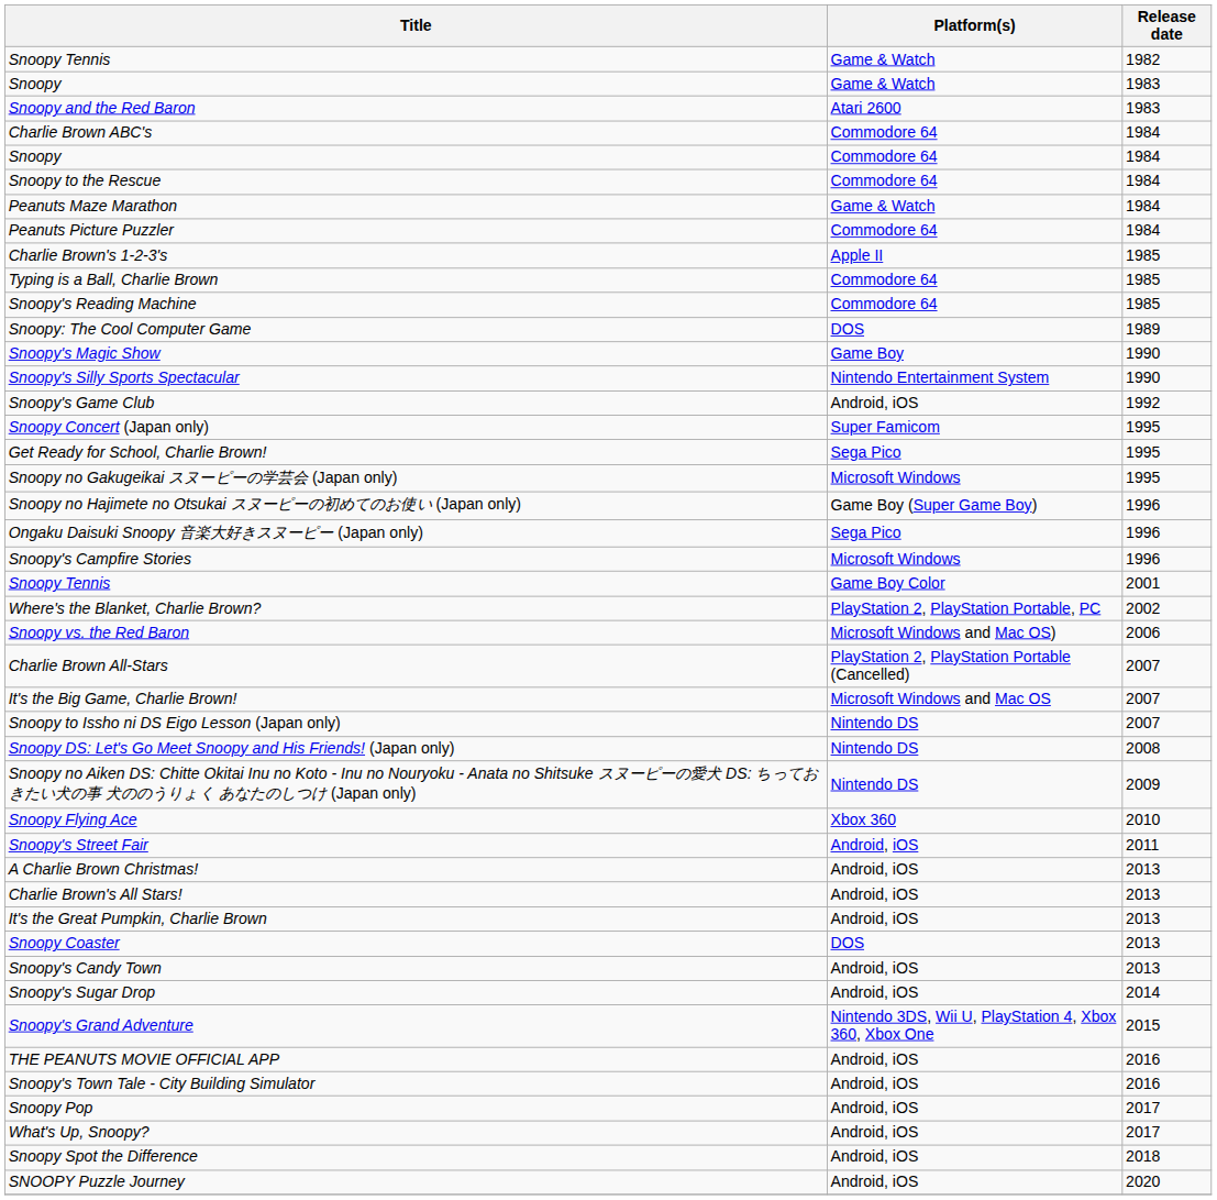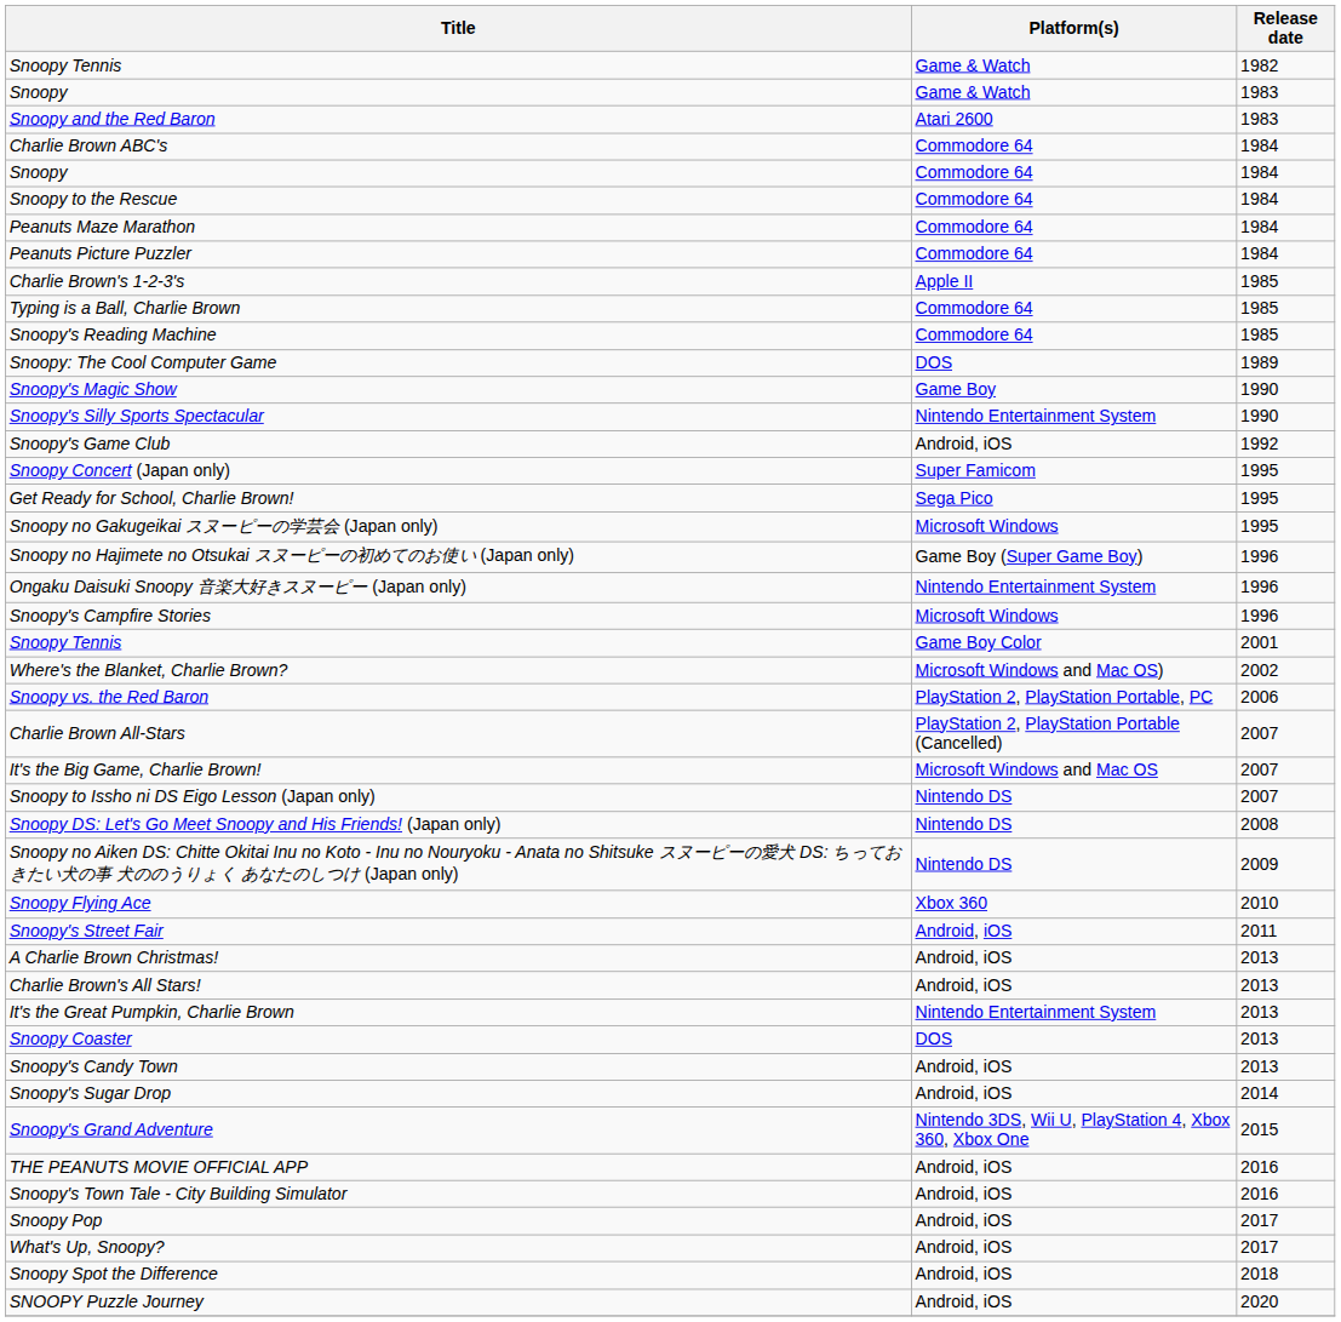 <table class="wikitable">
 <tr>
 <th>Title</th>
 <th>Platform(s)</th>
 <th>Release date</th>
 </tr>
 <tr>
 <td><em>Snoopy Tennis</em></td>
 <td><a href='#'>Game & Watch</a></td>
 <td>1982</td>
 </tr>
 <tr>
 <td><em>Snoopy</em></td>
 <td><a href='#'>Game & Watch</a></td>
 <td>1983</td>
 </tr>
 <tr>
 <td><em><a href='#'>Snoopy and the Red Baron</a></em></td>
 <td><a href='#'>Atari 2600</a></td>
 <td>1983</td>
 </tr>
 <tr>
 <td><em>Charlie Brown ABC's</em></td>
 <td><a href='#'>Commodore 64</a></td>
 <td>1984</td>
 </tr>
 <tr>
 <td><em>Snoopy</em></td>
 <td><a href='#'>Commodore 64</a></td>
 <td>1984</td>
 </tr>
 <tr>
 <td><em>Snoopy to the Rescue</em></td>
 <td><a href='#'>Commodore 64</a></td>
 <td>1984</td>
 </tr>
 <tr>
 <td><em>Peanuts Maze Marathon</em></td>
-<td><a href='#'>Game & Watch</a></td>
+<td><a href='#'>Commodore 64</a></td>
 <td>1984</td>
 </tr>
 <tr>
 <td><em>Peanuts Picture Puzzler</em></td>
 <td><a href='#'>Commodore 64</a></td>
 <td>1984</td>
 </tr>
 <tr>
 <td><em>Charlie Brown's 1-2-3's</em></td>
 <td><a href='#'>Apple II</a></td>
 <td>1985</td>
 </tr>
 <tr>
 <td><em>Typing is a Ball, Charlie Brown</em></td>
 <td><a href='#'>Commodore 64</a></td>
 <td>1985</td>
 </tr>
 <tr>
 <td><em>Snoopy's Reading Machine</em></td>
 <td><a href='#'>Commodore 64</a></td>
 <td>1985</td>
 </tr>
 <tr>
 <td><em>Snoopy: The Cool Computer Game</em></td>
 <td><a href='#'>DOS</a></td>
 <td>1989</td>
 </tr>
 <tr>
 <td><em><a href='#'>Snoopy's Magic Show</a></em></td>
 <td><a href='#'>Game Boy</a></td>
 <td>1990</td>
 </tr>
 <tr>
 <td><em><a href='#'>Snoopy's Silly Sports Spectacular</a></em></td>
 <td><a href='#'>Nintendo Entertainment System</a></td>
 <td>1990</td>
 </tr>
 <tr>
 <td><em>Snoopy's Game Club</em></td>
 <td>Android, iOS</td>
 <td>1992</td>
 </tr>
 <tr>
 <td><em><a href='#'>Snoopy Concert</a></em> (Japan only)</td>
 <td><a href='#'>Super Famicom</a></td>
 <td>1995</td>
 </tr>
 <tr>
 <td><em>Get Ready for School, Charlie Brown!</em></td>
 <td><a href='#'>Sega Pico</a></td>
 <td>1995</td>
 </tr>
 <tr>
 <td><em>Snoopy no Gakugeikai スヌーピーの学芸会</em> (Japan only)</td>
 <td><a href='#'>Microsoft Windows</a></td>
 <td>1995</td>
 </tr>
 <tr>
 <td><em>Snoopy no Hajimete no Otsukai スヌーピーの初めてのお使い</em> (Japan only)</td>
 <td>Game Boy (<a href='#'>Super Game Boy</a>)</td>
 <td>1996</td>
 </tr>
 <tr>
 <td><em>Ongaku Daisuki Snoopy 音楽大好きスヌーピー</em> (Japan only)</td>
-<td><a href='#'>Sega Pico</a></td>
+<td><a href='#'>Nintendo Entertainment System</a></td>
 <td>1996</td>
 </tr>
 <tr>
 <td><em>Snoopy's Campfire Stories</em></td>
 <td><a href='#'>Microsoft Windows</a></td>
 <td>1996</td>
 </tr>
 <tr>
 <td><em><a href='#'>Snoopy Tennis</a></em></td>
 <td><a href='#'>Game Boy Color</a></td>
 <td>2001</td>
 </tr>
 <tr>
 <td><em>Where's the Blanket, Charlie Brown?</em></td>
-<td><a href='#'>PlayStation 2</a>, <a href='#'>PlayStation Portable</a>, <a href='#'>PC</a></td>
+<td><a href='#'>Microsoft Windows</a> and <a href='#'>Mac OS</a>)</td>
 <td>2002</td>
 </tr>
 <tr>
 <td><em><a href='#'>Snoopy vs. the Red Baron</a></em></td>
-<td><a href='#'>Microsoft Windows</a> and <a href='#'>Mac OS</a>)</td>
+<td><a href='#'>PlayStation 2</a>, <a href='#'>PlayStation Portable</a>, <a href='#'>PC</a></td>
 <td>2006</td>
 </tr>
 <tr>
 <td><em>Charlie Brown All-Stars</em></td>
 <td><a href='#'>PlayStation 2</a>, <a href='#'>PlayStation Portable</a> (Cancelled)</td>
 <td>2007</td>
 </tr>
 <tr>
 <td><em>It's the Big Game, Charlie Brown!</em></td>
 <td><a href='#'>Microsoft Windows</a> and <a href='#'>Mac OS</a></td>
 <td>2007</td>
 </tr>
 <tr>
 <td><em>Snoopy to Issho ni DS Eigo Lesson</em> (Japan only)</td>
 <td><a href='#'>Nintendo DS</a></td>
 <td>2007</td>
 </tr>
 <tr>
 <td><em><a href='#'>Snoopy DS: Let's Go Meet Snoopy and His Friends!</a></em> (Japan only)</td>
 <td><a href='#'>Nintendo DS</a></td>
 <td>2008</td>
 </tr>
 <tr>
 <td><em>Snoopy no Aiken DS: Chitte Okitai Inu no Koto - Inu no Nouryoku - Anata no Shitsuke スヌーピーの愛犬 DS: ちっておきたい犬の事 犬ののうりょく あなたのしつけ</em> (Japan only)</td>
 <td><a href='#'>Nintendo DS</a></td>
 <td>2009</td>
 </tr>
 <tr>
 <td><em><a href='#'>Snoopy Flying Ace</a></em></td>
 <td><a href='#'>Xbox 360</a></td>
 <td>2010</td>
 </tr>
 <tr>
 <td><em><a href='#'>Snoopy's Street Fair</a></em></td>
 <td><a href='#'>Android</a>, <a href='#'>iOS</a></td>
 <td>2011</td>
 </tr>
 <tr>
 <td><em>A Charlie Brown Christmas!</em></td>
 <td>Android, iOS</td>
 <td>2013</td>
 </tr>
 <tr>
 <td><em>Charlie Brown's All Stars!</em></td>
 <td>Android, iOS</td>
 <td>2013</td>
 </tr>
 <tr>
 <td><em>It's the Great Pumpkin, Charlie Brown</em></td>
-<td>Android, iOS</td>
+<td><a href='#'>Nintendo Entertainment System</a></td>
 <td>2013</td>
 </tr>
 <tr>
 <td><em><a href='#'>Snoopy Coaster</a></em></td>
 <td><a href='#'>DOS</a></td>
 <td>2013</td>
 </tr>
 <tr>
 <td><em>Snoopy's Candy Town</em></td>
 <td>Android, iOS</td>
 <td>2013</td>
 </tr>
 <tr>
 <td><em>Snoopy's Sugar Drop</em></td>
 <td>Android, iOS</td>
 <td>2014</td>
 </tr>
 <tr>
 <td><em><a href='#'>Snoopy's Grand Adventure</a></em></td>
 <td><a href='#'>Nintendo 3DS</a>, <a href='#'>Wii U</a>, <a href='#'>PlayStation 4</a>, <a href='#'>Xbox 360</a>, <a href='#'>Xbox One</a></td>
 <td>2015</td>
 </tr>
 <tr>
 <td><em>THE PEANUTS MOVIE OFFICIAL APP</em></td>
 <td>Android, iOS</td>
 <td>2016</td>
 </tr>
 <tr>
 <td><em>Snoopy's Town Tale - City Building Simulator</em></td>
 <td>Android, iOS</td>
 <td>2016</td>
 </tr>
 <tr>
 <td><em>Snoopy Pop</em></td>
 <td>Android, iOS</td>
 <td>2017</td>
 </tr>
 <tr>
 <td><em>What's Up, Snoopy?</em></td>
 <td>Android, iOS</td>
 <td>2017</td>
 </tr>
 <tr>
 <td><em>Snoopy Spot the Difference</em></td>
 <td>Android, iOS</td>
 <td>2018</td>
 </tr>
 <tr>
 <td><em>SNOOPY Puzzle Journey</em></td>
 <td>Android, iOS</td>
 <td>2020</td>
 </tr>
 <tr>
 </tr>
 </table>
